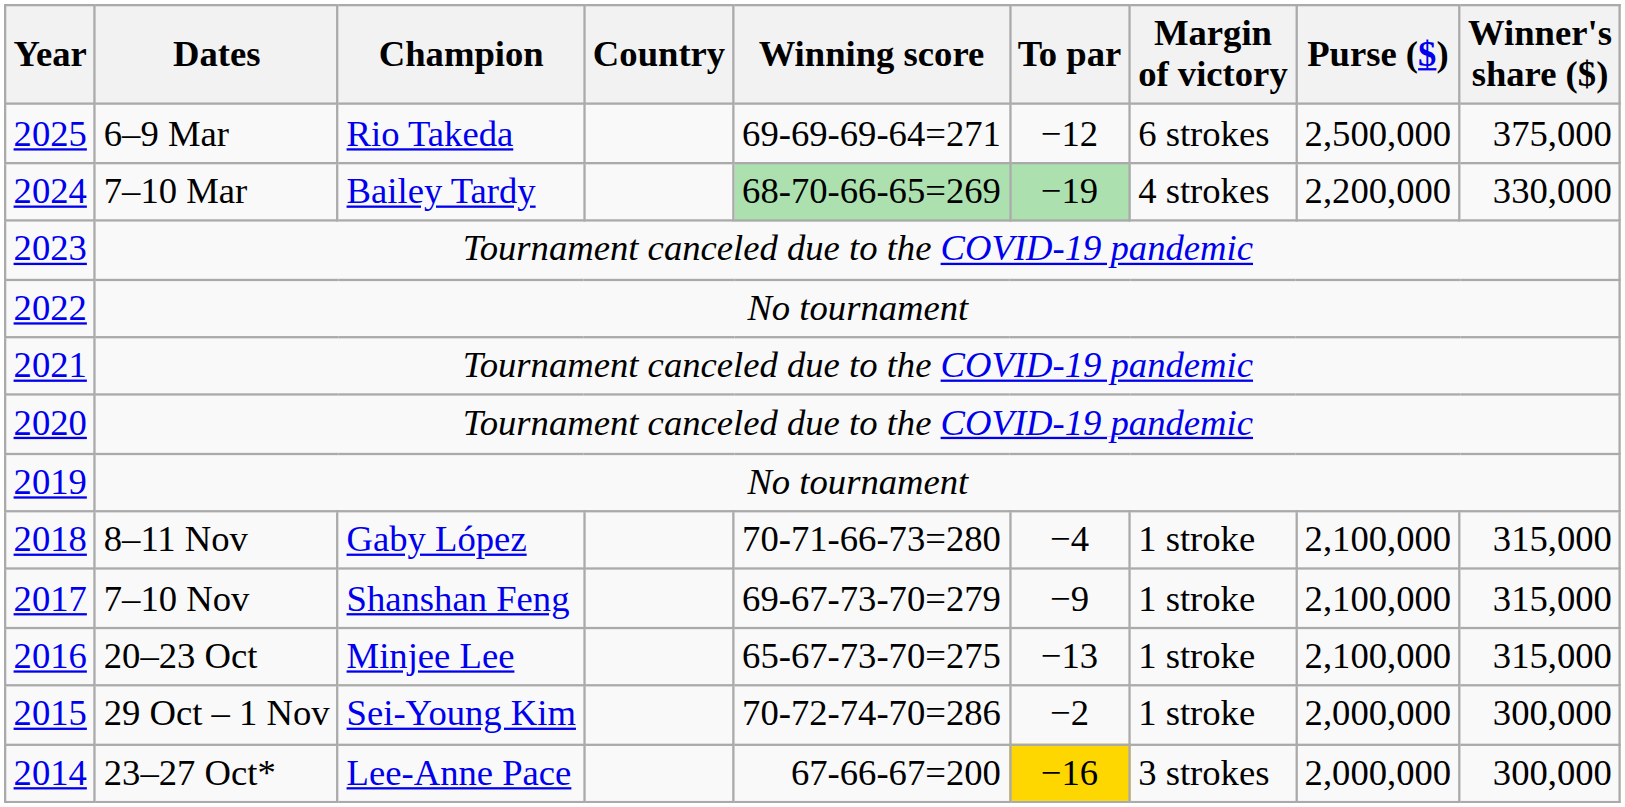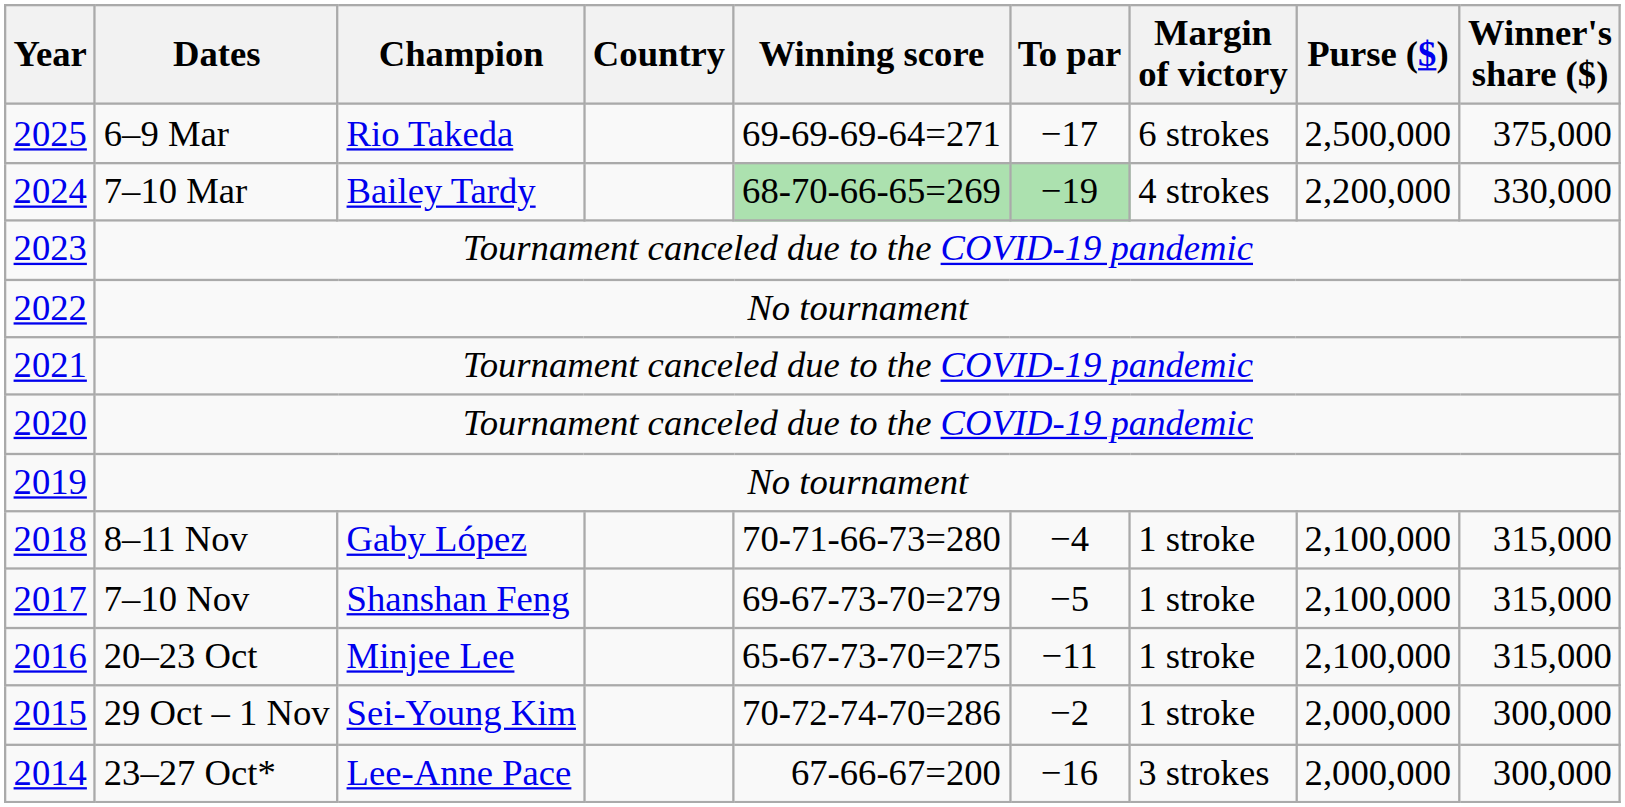 <table class="wikitable">
 <tr>
 <th>Year</th>
 <th>Dates</th>
 <th>Champion</th>
 <th>Country</th>
 <th>Winning score</th>
 <th>To par</th>
 <th>Margin<br>of victory</th>
 <th>Purse (<a href='#'>$</a>)</th>
 <th>Winner's<br>share ($)</th>
 </tr>
 <tr>
 <td><a href='#'>2025</a></td>
 <td>6–9 Mar</td>
 <td><a href='#'>Rio Takeda</a></td>
 <td></td>
 <td>69-69-69-64=271</td>
-<td align=center>−12</td>
+<td align=center>−17</td>
 <td>6 strokes</td>
 <td align=right>2,500,000</td>
 <td align=right>375,000</td>
 </tr>
 <tr>
 <td><a href='#'>2024</a></td>
 <td>7–10 Mar</td>
 <td><a href='#'>Bailey Tardy</a></td>
 <td></td>
 <td style="text-align: right; background: #ACE1AF">68-70-66-65=269</td>
 <td style="text-align: center; background: #ACE1AF">−19</td>
 <td>4 strokes</td>
 <td align=right>2,200,000</td>
 <td align=right>330,000</td>
 </tr>
 <tr>
 <td><a href='#'>2023</a></td>
 <td colspan="8"  align="center"><em>Tournament canceled due to the <a href='#'>COVID-19 pandemic</a></em></td>
 </tr>
 <tr>
 <td><a href='#'>2022</a></td>
 <td colspan="8" align="center"><em>No tournament</em></td>
 </tr>
 <tr>
 <td><a href='#'>2021</a></td>
 <td colspan="8"  align="center"><em>Tournament canceled due to the <a href='#'>COVID-19 pandemic</a></em></td>
 </tr>
 <tr>
 <td><a href='#'>2020</a></td>
 <td colspan="8" align="center"><em>Tournament canceled due to the <a href='#'>COVID-19 pandemic</a></em></td>
 </tr>
 <tr>
 <td><a href='#'>2019</a></td>
 <td colspan="8" align="center"><em>No tournament</em></td>
 </tr>
 <tr>
 <td><a href='#'>2018</a></td>
 <td>8–11 Nov</td>
 <td><a href='#'>Gaby López</a></td>
 <td></td>
 <td>70-71-66-73=280</td>
 <td align=center>−4</td>
 <td>1 stroke</td>
 <td align=right>2,100,000</td>
 <td align=right>315,000</td>
 </tr>
 <tr>
 <td><a href='#'>2017</a></td>
 <td>7–10 Nov</td>
 <td><a href='#'>Shanshan Feng</a></td>
 <td></td>
 <td>69-67-73-70=279</td>
-<td align=center>−9</td>
+<td align=center>−5</td>
 <td>1 stroke</td>
 <td align=right>2,100,000</td>
 <td align=right>315,000</td>
 </tr>
 <tr>
 <td><a href='#'>2016</a></td>
 <td>20–23 Oct</td>
 <td><a href='#'>Minjee Lee</a></td>
 <td></td>
 <td>65-67-73-70=275</td>
-<td align=center>−13</td>
+<td align=center>−11</td>
 <td>1 stroke</td>
 <td align=right>2,100,000</td>
 <td align=right>315,000</td>
 </tr>
 <tr>
 <td><a href='#'>2015</a></td>
 <td>29 Oct – 1 Nov</td>
 <td><a href='#'>Sei-Young Kim</a></td>
 <td></td>
 <td>70-72-74-70=286</td>
 <td align=center>−2</td>
 <td>1 stroke</td>
 <td align=right>2,000,000</td>
 <td align=right>300,000</td>
 </tr>
 <tr>
 <td><a href='#'>2014</a></td>
 <td>23–27 Oct*</td>
 <td><a href='#'>Lee-Anne Pace</a></td>
 <td></td>
 <td align=right>67-66-67=200</td>
-<td align=center style="background: gold;">−16</td>
+<td align=center>−16</td>
 <td>3 strokes</td>
 <td align=right>2,000,000</td>
 <td align=right>300,000</td>
 </tr>
 </table>
